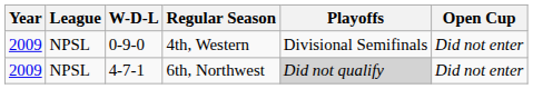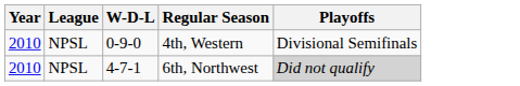 <table class="wikitable">
 <tr>
 <th>Year</th>
 <th>League</th>
 <th>W-D-L</th>
 <th>Regular Season</th>
 <th>Playoffs</th>
-<th>Open Cup</th>
 </tr>
 <tr>
-<td><a href='#'>2009</a></td>
+<td><a href='#'>2010</a></td>
 <td>NPSL</td>
 <td>0-9-0</td>
 <td>4th, Western</td>
 <td>Divisional Semifinals</td>
-<td><em>Did not enter</em></td>
 </tr>
 <tr>
-<td><a href='#'>2009</a></td>
+<td><a href='#'>2010</a></td>
 <td>NPSL</td>
 <td>4-7-1</td>
 <td>6th, Northwest</td>
 <td style="background: lightgrey;"><em>Did not qualify</em></td>
-<td><em>Did not enter</em></td>
 </tr>
 </table>
